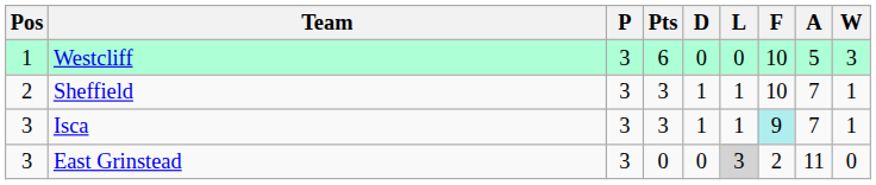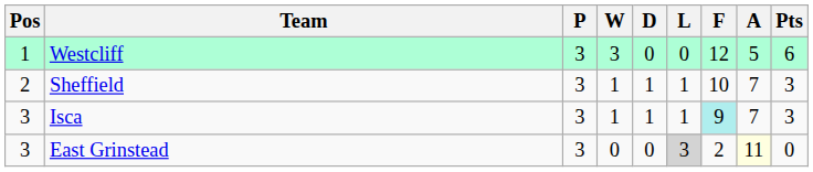 <table class="wikitable" style="font-size: 100%">
 <tr>
 <th width=20>Pos</th>
 <th width=400>Team</th>
 <th width=20>P</th>
-<th width=20>Pts</th>
+<th width=20>W</th>
 <th width=20>D</th>
 <th width=20>L</th>
 <th width=20>F</th>
 <th width=20>A</th>
-<th width=20>W</th>
+<th width=20>Pts</th>
 </tr>
 <tr align=center style="background: #ADFFD6;">
 <td>1</td>
 <td align="left"><a href='#'>Westcliff</a></td>
 <td>3</td>
-<td>6</td>
+<td>3</td>
 <td>0</td>
 <td>0</td>
-<td>10</td>
+<td>12</td>
 <td>5</td>
-<td>3</td>
+<td>6</td>
 </tr>
 <tr align=center>
 <td>2</td>
 <td align="left"><a href='#'>Sheffield</a></td>
 <td>3</td>
-<td>3</td>
+<td>1</td>
 <td>1</td>
 <td>1</td>
 <td>10</td>
 <td>7</td>
-<td>1</td>
+<td>3</td>
 </tr>
 <tr align=center>
 <td>3</td>
 <td align="left"><a href='#'>Isca</a></td>
 <td>3</td>
-<td>3</td>
+<td>1</td>
 <td>1</td>
 <td>1</td>
 <td style="background: paleturquoise;">9</td>
 <td>7</td>
-<td>1</td>
+<td>3</td>
 </tr>
 <tr align=center>
 <td>3</td>
 <td align="left"><a href='#'>East Grinstead</a></td>
 <td>3</td>
 <td>0</td>
 <td>0</td>
 <td style="background: lightgrey;">3</td>
 <td>2</td>
-<td>11</td>
+<td style="background: lightyellow;">11</td>
 <td>0</td>
 </tr>
 </table>
